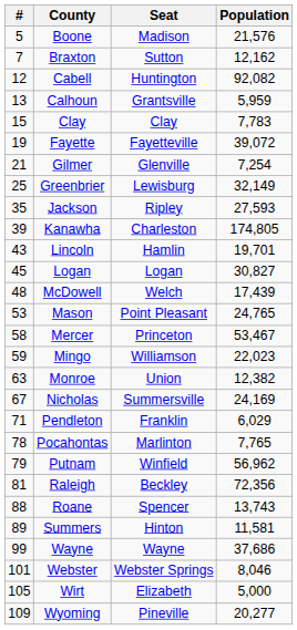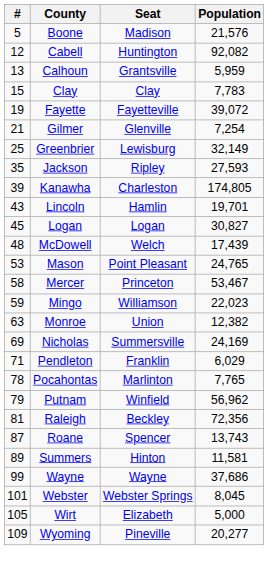 <table class="wikitable sortable" style="text-align:center;">
 <tr>
 <th>#</th>
 <th>County</th>
 <th>Seat</th>
 <th>Population</th>
 </tr>
 <tr>
 <td>5</td>
 <td><a href='#'>Boone</a></td>
 <td><a href='#'>Madison</a></td>
 <td>21,576</td>
-</tr>
-<tr>
-<td>7</td>
-<td><a href='#'>Braxton</a></td>
-<td><a href='#'>Sutton</a></td>
-<td>12,162</td>
 </tr>
 <tr>
 <td>12</td>
 <td><a href='#'>Cabell</a></td>
 <td><a href='#'>Huntington</a></td>
 <td>92,082</td>
 </tr>
 <tr>
 <td>13</td>
 <td><a href='#'>Calhoun</a></td>
 <td><a href='#'>Grantsville</a></td>
 <td>5,959</td>
 </tr>
 <tr>
 <td>15</td>
 <td><a href='#'>Clay</a></td>
 <td><a href='#'>Clay</a></td>
 <td>7,783</td>
 </tr>
 <tr>
 <td>19</td>
 <td><a href='#'>Fayette</a></td>
 <td><a href='#'>Fayetteville</a></td>
 <td>39,072</td>
 </tr>
 <tr>
 <td>21</td>
 <td><a href='#'>Gilmer</a></td>
 <td><a href='#'>Glenville</a></td>
 <td>7,254</td>
 </tr>
 <tr>
 <td>25</td>
 <td><a href='#'>Greenbrier</a></td>
 <td><a href='#'>Lewisburg</a></td>
 <td>32,149</td>
 </tr>
 <tr>
 <td>35</td>
 <td><a href='#'>Jackson</a></td>
 <td><a href='#'>Ripley</a></td>
 <td>27,593</td>
 </tr>
 <tr>
 <td>39</td>
 <td><a href='#'>Kanawha</a></td>
 <td><a href='#'>Charleston</a></td>
 <td>174,805</td>
 </tr>
 <tr>
 <td>43</td>
 <td><a href='#'>Lincoln</a></td>
 <td><a href='#'>Hamlin</a></td>
 <td>19,701</td>
 </tr>
 <tr>
 <td>45</td>
 <td><a href='#'>Logan</a></td>
 <td><a href='#'>Logan</a></td>
 <td>30,827</td>
 </tr>
 <tr>
 <td>48</td>
 <td><a href='#'>McDowell</a></td>
 <td><a href='#'>Welch</a></td>
 <td>17,439</td>
 </tr>
 <tr>
 <td>53</td>
 <td><a href='#'>Mason</a></td>
 <td><a href='#'>Point Pleasant</a></td>
 <td>24,765</td>
 </tr>
 <tr>
 <td>58</td>
 <td><a href='#'>Mercer</a></td>
 <td><a href='#'>Princeton</a></td>
 <td>53,467</td>
 </tr>
 <tr>
 <td>59</td>
 <td><a href='#'>Mingo</a></td>
 <td><a href='#'>Williamson</a></td>
 <td>22,023</td>
 </tr>
 <tr>
 <td>63</td>
 <td><a href='#'>Monroe</a></td>
 <td><a href='#'>Union</a></td>
 <td>12,382</td>
 </tr>
 <tr>
-<td>67</td>
+<td>69</td>
 <td><a href='#'>Nicholas</a></td>
 <td><a href='#'>Summersville</a></td>
 <td>24,169</td>
 </tr>
 <tr>
 <td>71</td>
 <td><a href='#'>Pendleton</a></td>
 <td><a href='#'>Franklin</a></td>
 <td>6,029</td>
 </tr>
 <tr>
 <td>78</td>
 <td><a href='#'>Pocahontas</a></td>
 <td><a href='#'>Marlinton</a></td>
 <td>7,765</td>
 </tr>
 <tr>
 <td>79</td>
 <td><a href='#'>Putnam</a></td>
 <td><a href='#'>Winfield</a></td>
 <td>56,962</td>
 </tr>
 <tr>
 <td>81</td>
 <td><a href='#'>Raleigh</a></td>
 <td><a href='#'>Beckley</a></td>
 <td>72,356</td>
 </tr>
 <tr>
-<td>88</td>
+<td>87</td>
 <td><a href='#'>Roane</a></td>
 <td><a href='#'>Spencer</a></td>
 <td>13,743</td>
 </tr>
 <tr>
 <td>89</td>
 <td><a href='#'>Summers</a></td>
 <td><a href='#'>Hinton</a></td>
 <td>11,581</td>
 </tr>
 <tr>
 <td>99</td>
 <td><a href='#'>Wayne</a></td>
 <td><a href='#'>Wayne</a></td>
 <td>37,686</td>
 </tr>
 <tr>
 <td>101</td>
 <td><a href='#'>Webster</a></td>
 <td><a href='#'>Webster Springs</a></td>
-<td>8,046</td>
+<td>8,045</td>
 </tr>
 <tr>
 <td>105</td>
 <td><a href='#'>Wirt</a></td>
 <td><a href='#'>Elizabeth</a></td>
 <td>5,000</td>
 </tr>
 <tr>
 <td>109</td>
 <td><a href='#'>Wyoming</a></td>
 <td><a href='#'>Pineville</a></td>
 <td>20,277</td>
 </tr>
 </table>
